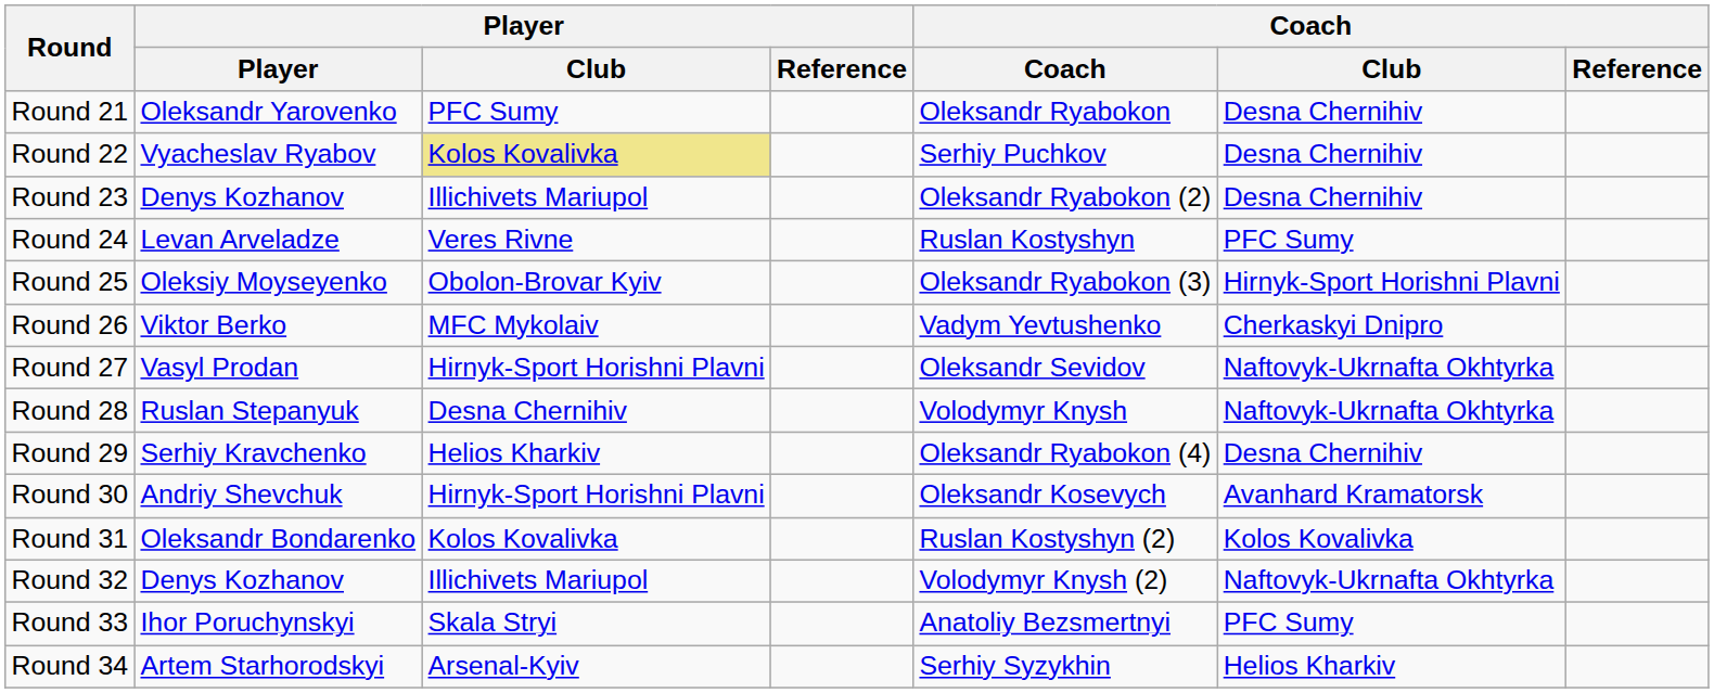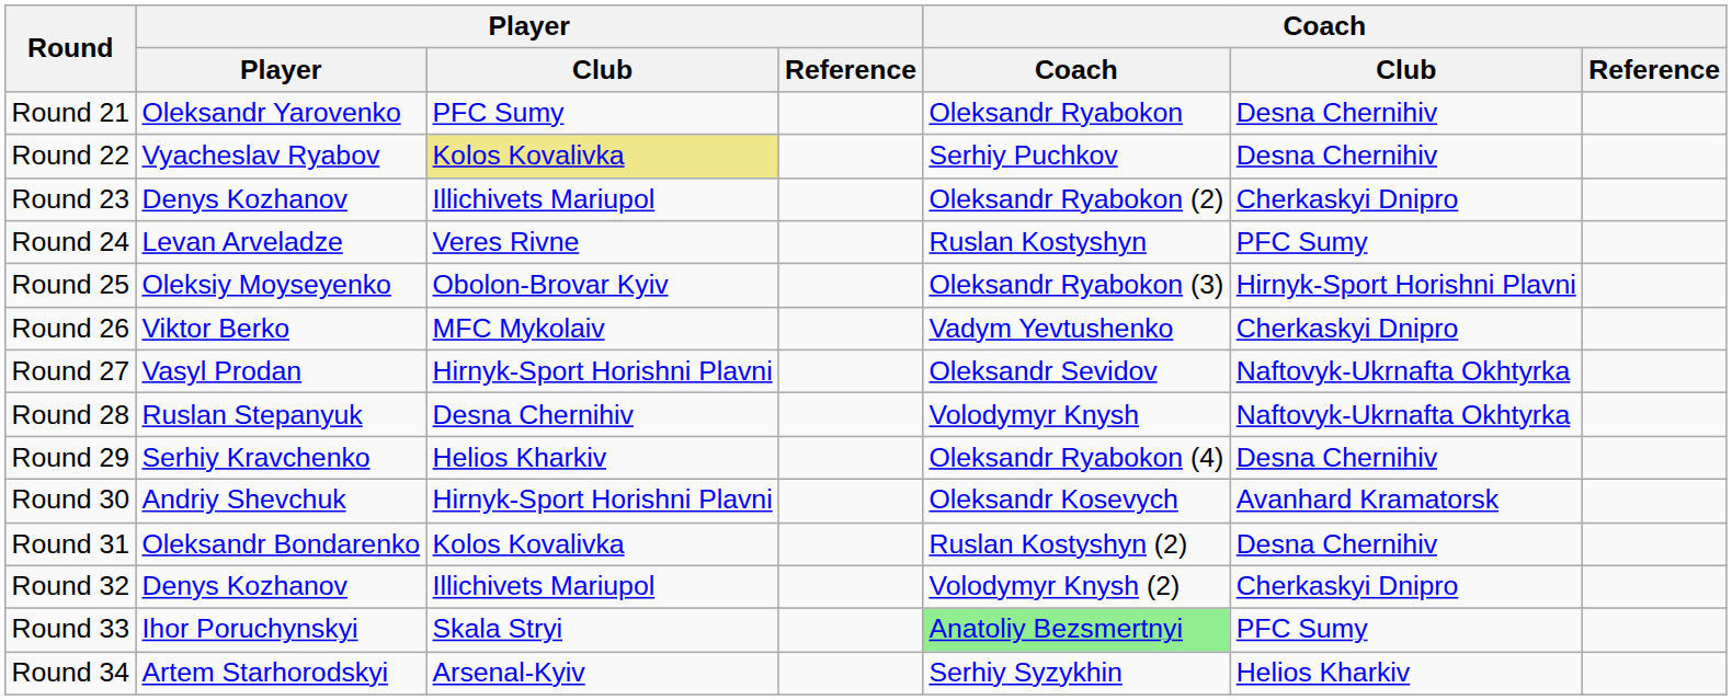 <table class="wikitable">
 <tr>
 <th rowspan="2">Round</th>
 <th colspan="3">Player</th>
 <th colspan="3">Coach</th>
 </tr>
 <tr>
 <th>Player</th>
 <th>Club</th>
 <th>Reference</th>
 <th>Coach</th>
 <th>Club</th>
 <th>Reference</th>
 </tr>
 <tr>
 <td>Round 21</td>
 <td> <a href='#'>Oleksandr Yarovenko</a></td>
 <td><a href='#'>PFC Sumy</a></td>
 <td align=center></td>
 <td> <a href='#'>Oleksandr Ryabokon</a></td>
 <td><a href='#'>Desna Chernihiv</a></td>
 <td align=center></td>
 </tr>
 <tr>
 <td>Round 22</td>
 <td> <a href='#'>Vyacheslav Ryabov</a></td>
 <td style="background: khaki;"><a href='#'>Kolos Kovalivka</a></td>
 <td align=center></td>
 <td> <a href='#'>Serhiy Puchkov</a></td>
 <td><a href='#'>Desna Chernihiv</a></td>
 <td align=center></td>
 </tr>
 <tr>
 <td>Round 23</td>
 <td> <a href='#'>Denys Kozhanov</a></td>
 <td><a href='#'>Illichivets Mariupol</a></td>
 <td align=center></td>
 <td> <a href='#'>Oleksandr Ryabokon</a> (2)</td>
-<td><a href='#'>Desna Chernihiv</a></td>
+<td><a href='#'>Cherkaskyi Dnipro</a></td>
 <td align=center></td>
 </tr>
 <tr>
 <td>Round 24</td>
 <td> <a href='#'>Levan Arveladze</a></td>
 <td><a href='#'>Veres Rivne</a></td>
 <td align=center></td>
 <td> <a href='#'>Ruslan Kostyshyn</a></td>
 <td><a href='#'>PFC Sumy</a></td>
 <td align=center></td>
 </tr>
 <tr>
 <td>Round 25</td>
 <td> <a href='#'>Oleksiy Moyseyenko</a></td>
 <td><a href='#'>Obolon-Brovar Kyiv</a></td>
 <td align=center></td>
 <td> <a href='#'>Oleksandr Ryabokon</a> (3)</td>
 <td><a href='#'>Hirnyk-Sport Horishni Plavni</a></td>
 <td align=center></td>
 </tr>
 <tr>
 <td>Round 26</td>
 <td> <a href='#'>Viktor Berko</a></td>
 <td><a href='#'>MFC Mykolaiv</a></td>
 <td align=center></td>
 <td> <a href='#'>Vadym Yevtushenko</a></td>
 <td><a href='#'>Cherkaskyi Dnipro</a></td>
 <td align=center></td>
 </tr>
 <tr>
 <td>Round 27</td>
 <td> <a href='#'>Vasyl Prodan</a></td>
 <td><a href='#'>Hirnyk-Sport Horishni Plavni</a></td>
 <td align=center></td>
 <td> <a href='#'>Oleksandr Sevidov</a></td>
 <td><a href='#'>Naftovyk-Ukrnafta Okhtyrka</a></td>
 <td align=center></td>
 </tr>
 <tr>
 <td>Round 28</td>
 <td> <a href='#'>Ruslan Stepanyuk</a></td>
 <td><a href='#'>Desna Chernihiv</a></td>
 <td align=center></td>
 <td> <a href='#'>Volodymyr Knysh</a></td>
 <td><a href='#'>Naftovyk-Ukrnafta Okhtyrka</a></td>
 <td align=center></td>
 </tr>
 <tr>
 <td>Round 29</td>
 <td> <a href='#'>Serhiy Kravchenko</a></td>
 <td><a href='#'>Helios Kharkiv</a></td>
 <td align=center></td>
 <td> <a href='#'>Oleksandr Ryabokon</a> (4)</td>
 <td><a href='#'>Desna Chernihiv</a></td>
 <td align=center></td>
 </tr>
 <tr>
 <td>Round 30</td>
 <td> <a href='#'>Andriy Shevchuk</a></td>
 <td><a href='#'>Hirnyk-Sport Horishni Plavni</a></td>
 <td align=center></td>
 <td> <a href='#'>Oleksandr Kosevych</a></td>
 <td><a href='#'>Avanhard Kramatorsk</a></td>
 <td align=center></td>
 </tr>
 <tr>
 <td>Round 31</td>
 <td> <a href='#'>Oleksandr Bondarenko</a></td>
 <td><a href='#'>Kolos Kovalivka</a></td>
 <td align=center></td>
 <td> <a href='#'>Ruslan Kostyshyn</a> (2)</td>
-<td><a href='#'>Kolos Kovalivka</a></td>
+<td><a href='#'>Desna Chernihiv</a></td>
 <td align=center></td>
 </tr>
 <tr>
 <td>Round 32</td>
 <td> <a href='#'>Denys Kozhanov</a></td>
 <td><a href='#'>Illichivets Mariupol</a></td>
 <td align=center></td>
 <td> <a href='#'>Volodymyr Knysh</a> (2)</td>
-<td><a href='#'>Naftovyk-Ukrnafta Okhtyrka</a></td>
+<td><a href='#'>Cherkaskyi Dnipro</a></td>
 <td align=center></td>
 </tr>
 <tr>
 <td>Round 33</td>
 <td> <a href='#'>Ihor Poruchynskyi</a></td>
 <td><a href='#'>Skala Stryi</a></td>
 <td align=center></td>
-<td> <a href='#'>Anatoliy Bezsmertnyi</a></td>
+<td style="background: lightgreen;"> <a href='#'>Anatoliy Bezsmertnyi</a></td>
 <td><a href='#'>PFC Sumy</a></td>
 <td align=center></td>
 </tr>
 <tr>
 <td>Round 34</td>
 <td> <a href='#'>Artem Starhorodskyi</a></td>
 <td><a href='#'>Arsenal-Kyiv</a></td>
 <td align=center></td>
 <td> <a href='#'>Serhiy Syzykhin</a></td>
 <td><a href='#'>Helios Kharkiv</a></td>
 <td align=center></td>
 </tr>
 </table>
